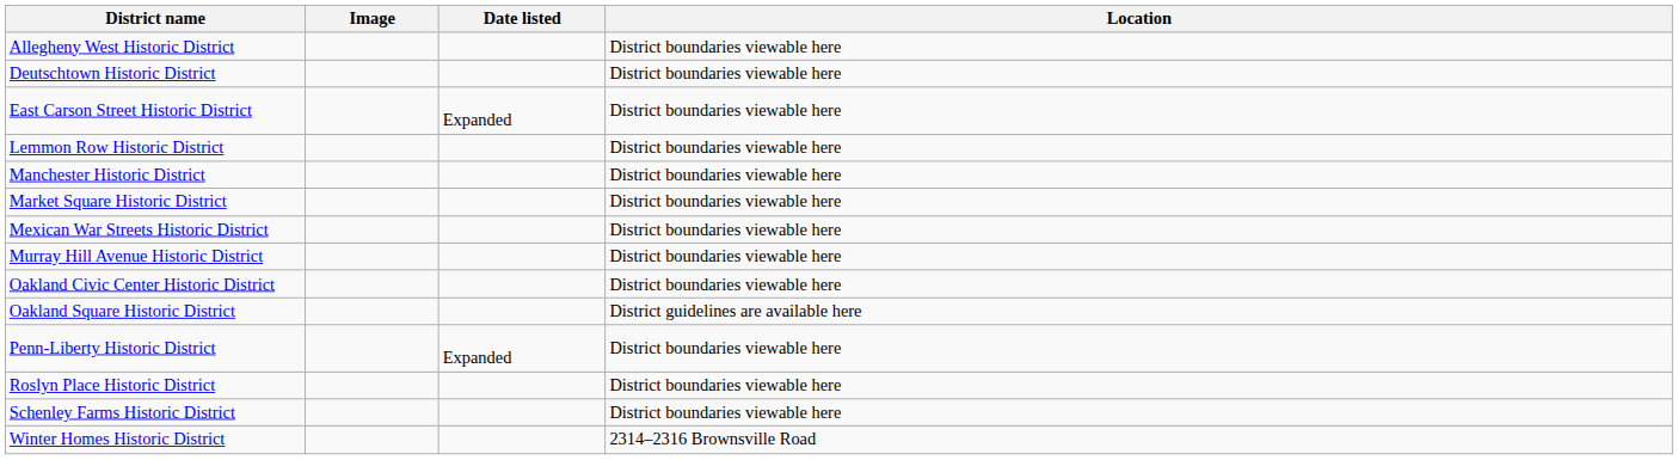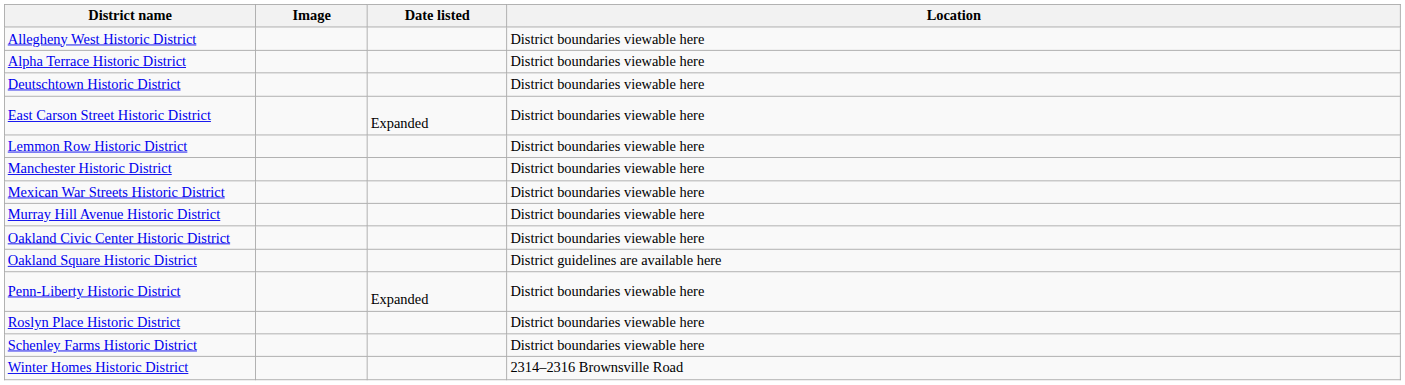 <table class="wikitable sortable" style="width:98%">
 <tr>
 <th style="width:18%;">District name</th>
 <th style="width:8%;" class="unsortable">Image</th>
 <th style="width:10%;">Date listed</th>
 <th>Location</th>
 </tr>
 <tr>
 <td><a href='#'>Allegheny West Historic District</a></td>
+<td></td>
+<td></td>
+<td>District boundaries viewable here </td>
+</tr>
+<tr>
+<td><a href='#'>Alpha Terrace Historic District</a></td>
 <td></td>
 <td></td>
 <td>District boundaries viewable here </td>
 </tr>
 <tr>
 <td><a href='#'>Deutschtown Historic District</a></td>
 <td></td>
 <td></td>
 <td>District boundaries viewable here </td>
 </tr>
 <tr>
 <td><a href='#'>East Carson Street Historic District</a></td>
 <td></td>
 <td><br>Expanded </td>
 <td>District boundaries viewable here </td>
 </tr>
 <tr>
 <td><a href='#'>Lemmon Row Historic District</a></td>
 <td></td>
 <td></td>
 <td>District boundaries viewable here </td>
 </tr>
 <tr>
 <td><a href='#'>Manchester Historic District</a></td>
-<td></td>
-<td></td>
-<td>District boundaries viewable here </td>
-</tr>
-<tr>
-<td><a href='#'>Market Square Historic District</a></td>
 <td></td>
 <td></td>
 <td>District boundaries viewable here </td>
 </tr>
 <tr>
 <td><a href='#'>Mexican War Streets Historic District</a></td>
 <td></td>
 <td></td>
 <td>District boundaries viewable here </td>
 </tr>
 <tr>
 <td><a href='#'>Murray Hill Avenue Historic District</a></td>
 <td></td>
 <td></td>
 <td>District boundaries viewable here </td>
 </tr>
 <tr>
 <td><a href='#'>Oakland Civic Center Historic District</a></td>
 <td></td>
 <td></td>
 <td>District boundaries viewable here </td>
 </tr>
 <tr>
 <td><a href='#'>Oakland Square Historic District</a></td>
 <td></td>
 <td></td>
 <td>District guidelines are available here </td>
 </tr>
 <tr>
 <td><a href='#'>Penn-Liberty Historic District</a></td>
 <td></td>
 <td><br>Expanded </td>
 <td>District boundaries viewable here </td>
 </tr>
 <tr>
 <td><a href='#'>Roslyn Place Historic District</a></td>
 <td></td>
 <td></td>
 <td>District boundaries viewable here </td>
 </tr>
 <tr>
 <td><a href='#'>Schenley Farms Historic District</a></td>
 <td></td>
 <td></td>
 <td>District boundaries viewable here </td>
 </tr>
 <tr>
 <td><a href='#'>Winter Homes Historic District</a></td>
 <td></td>
 <td></td>
 <td>2314–2316 Brownsville Road</td>
 </tr>
 </table>
